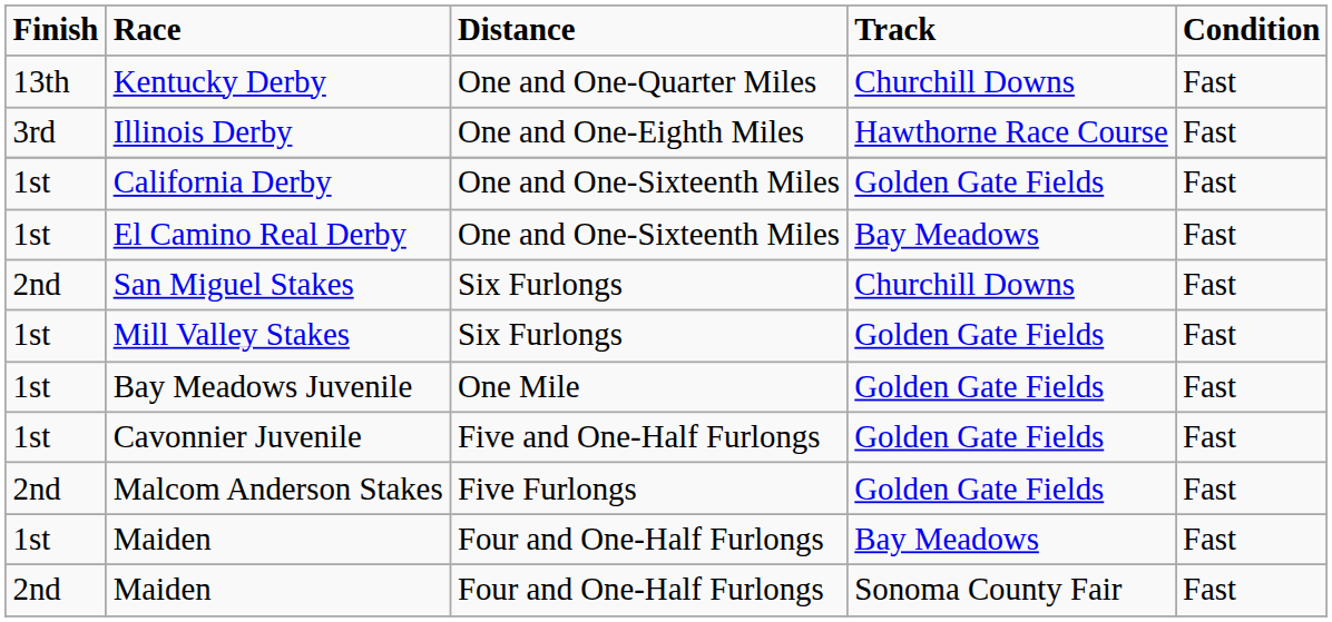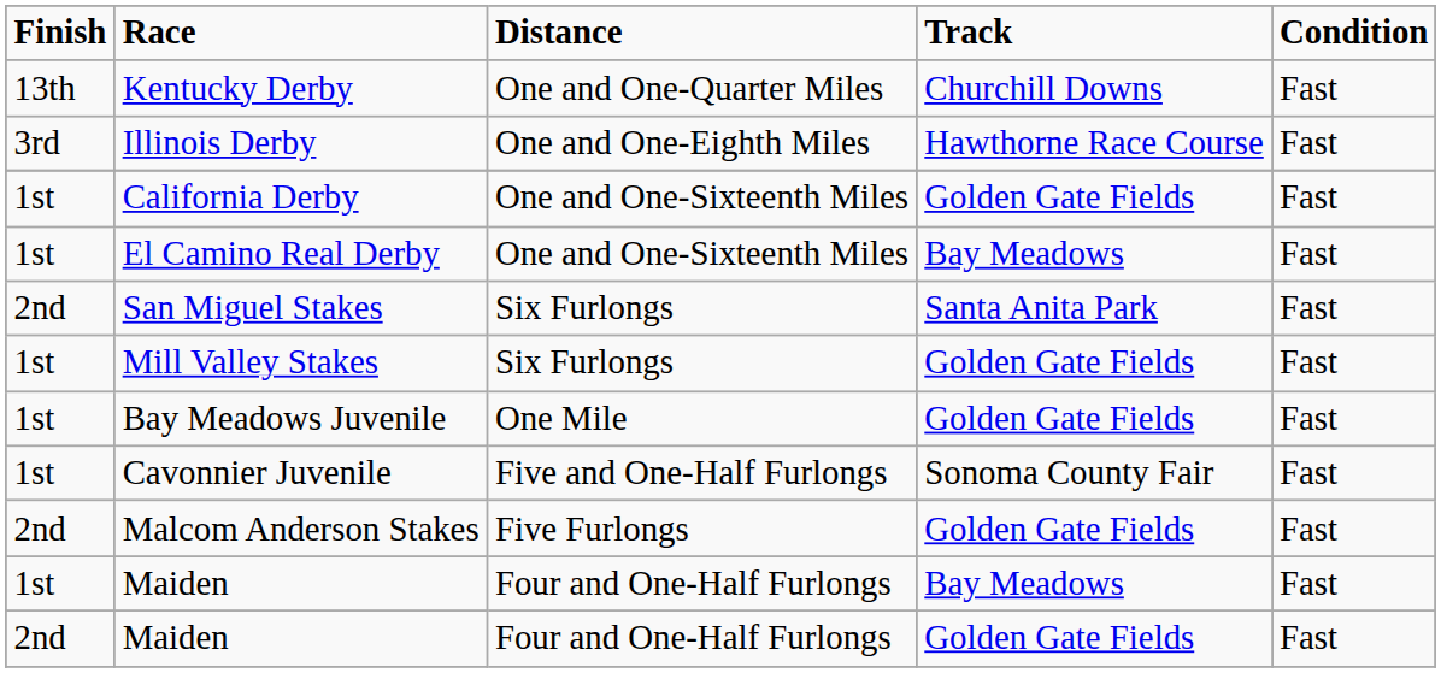 <table class="wikitable">
 <tr>
 <td><strong>Finish</strong></td>
 <td><strong>Race</strong></td>
 <td><strong>Distance</strong></td>
 <td><strong>Track</strong></td>
 <td><strong>Condition</strong></td>
 </tr>
 <tr>
 <td>13th</td>
 <td><a href='#'>Kentucky Derby</a></td>
 <td>One and One-Quarter Miles</td>
 <td><a href='#'>Churchill Downs</a></td>
 <td>Fast</td>
 </tr>
 <tr>
 <td>3rd</td>
 <td><a href='#'>Illinois Derby</a></td>
 <td>One and One-Eighth Miles</td>
 <td><a href='#'>Hawthorne Race Course</a></td>
 <td>Fast</td>
 </tr>
 <tr>
 </tr>
 <tr>
 <td>1st</td>
 <td><a href='#'>California Derby</a></td>
 <td>One and One-Sixteenth Miles</td>
 <td><a href='#'>Golden Gate Fields</a></td>
 <td>Fast</td>
 </tr>
 <tr>
 <td>1st</td>
 <td><a href='#'>El Camino Real Derby</a></td>
 <td>One and One-Sixteenth Miles</td>
 <td><a href='#'>Bay Meadows</a></td>
 <td>Fast</td>
 </tr>
 <tr>
 <td>2nd</td>
 <td><a href='#'>San Miguel Stakes</a></td>
 <td>Six Furlongs</td>
-<td><a href='#'>Churchill Downs</a></td>
+<td><a href='#'>Santa Anita Park</a></td>
 <td>Fast</td>
 </tr>
 <tr>
 <td>1st</td>
 <td><a href='#'>Mill Valley Stakes</a></td>
 <td>Six Furlongs</td>
 <td><a href='#'>Golden Gate Fields</a></td>
 <td>Fast</td>
 </tr>
 <tr>
 <td>1st</td>
 <td>Bay Meadows Juvenile</td>
 <td>One Mile</td>
 <td><a href='#'>Golden Gate Fields</a></td>
 <td>Fast</td>
 </tr>
 <tr>
 <td>1st</td>
 <td>Cavonnier Juvenile</td>
 <td>Five and One-Half Furlongs</td>
-<td><a href='#'>Golden Gate Fields</a></td>
+<td>Sonoma County Fair</td>
 <td>Fast</td>
 </tr>
 <tr>
 <td>2nd</td>
 <td>Malcom Anderson Stakes</td>
 <td>Five Furlongs</td>
 <td><a href='#'>Golden Gate Fields</a></td>
 <td>Fast</td>
 </tr>
 <tr>
 <td>1st</td>
 <td>Maiden</td>
 <td>Four and One-Half Furlongs</td>
 <td><a href='#'>Bay Meadows</a></td>
 <td>Fast</td>
 </tr>
 <tr>
 <td>2nd</td>
 <td>Maiden</td>
 <td>Four and One-Half Furlongs</td>
-<td>Sonoma County Fair</td>
+<td><a href='#'>Golden Gate Fields</a></td>
 <td>Fast</td>
 </tr>
 </table>
